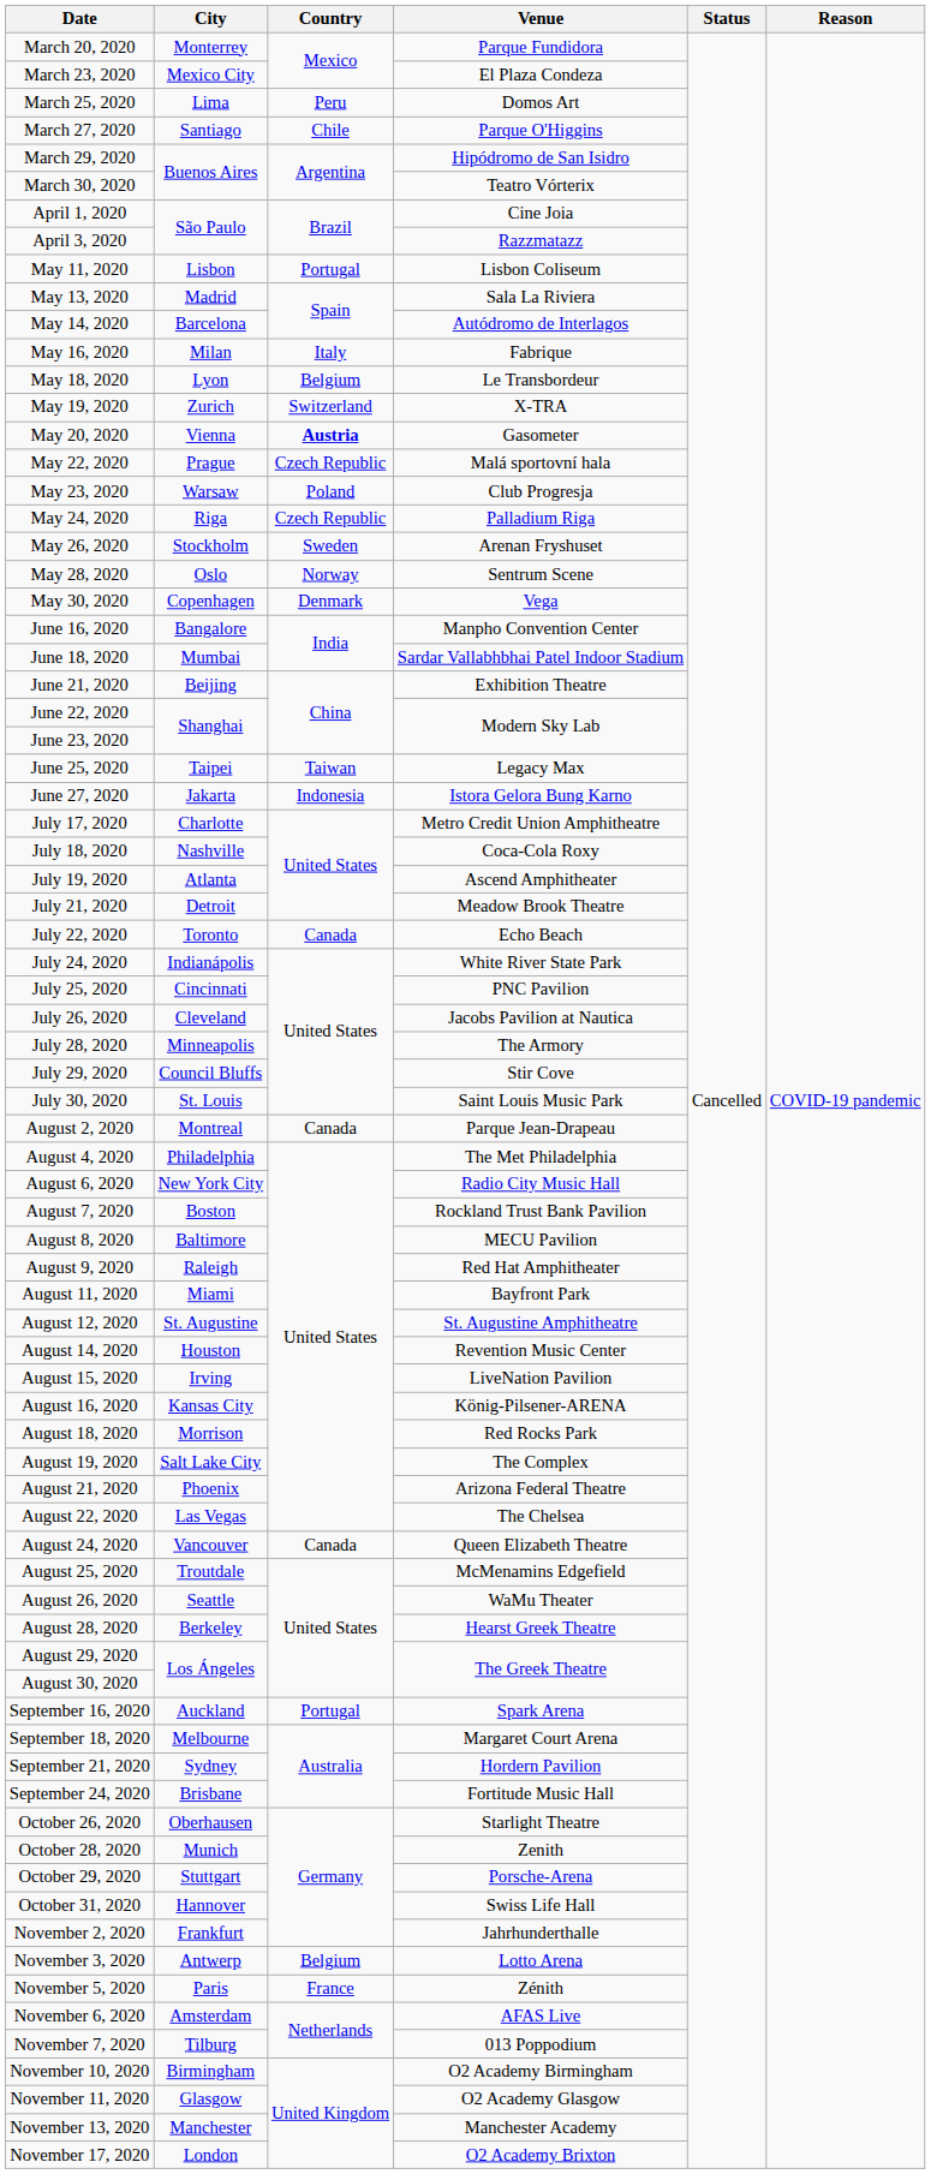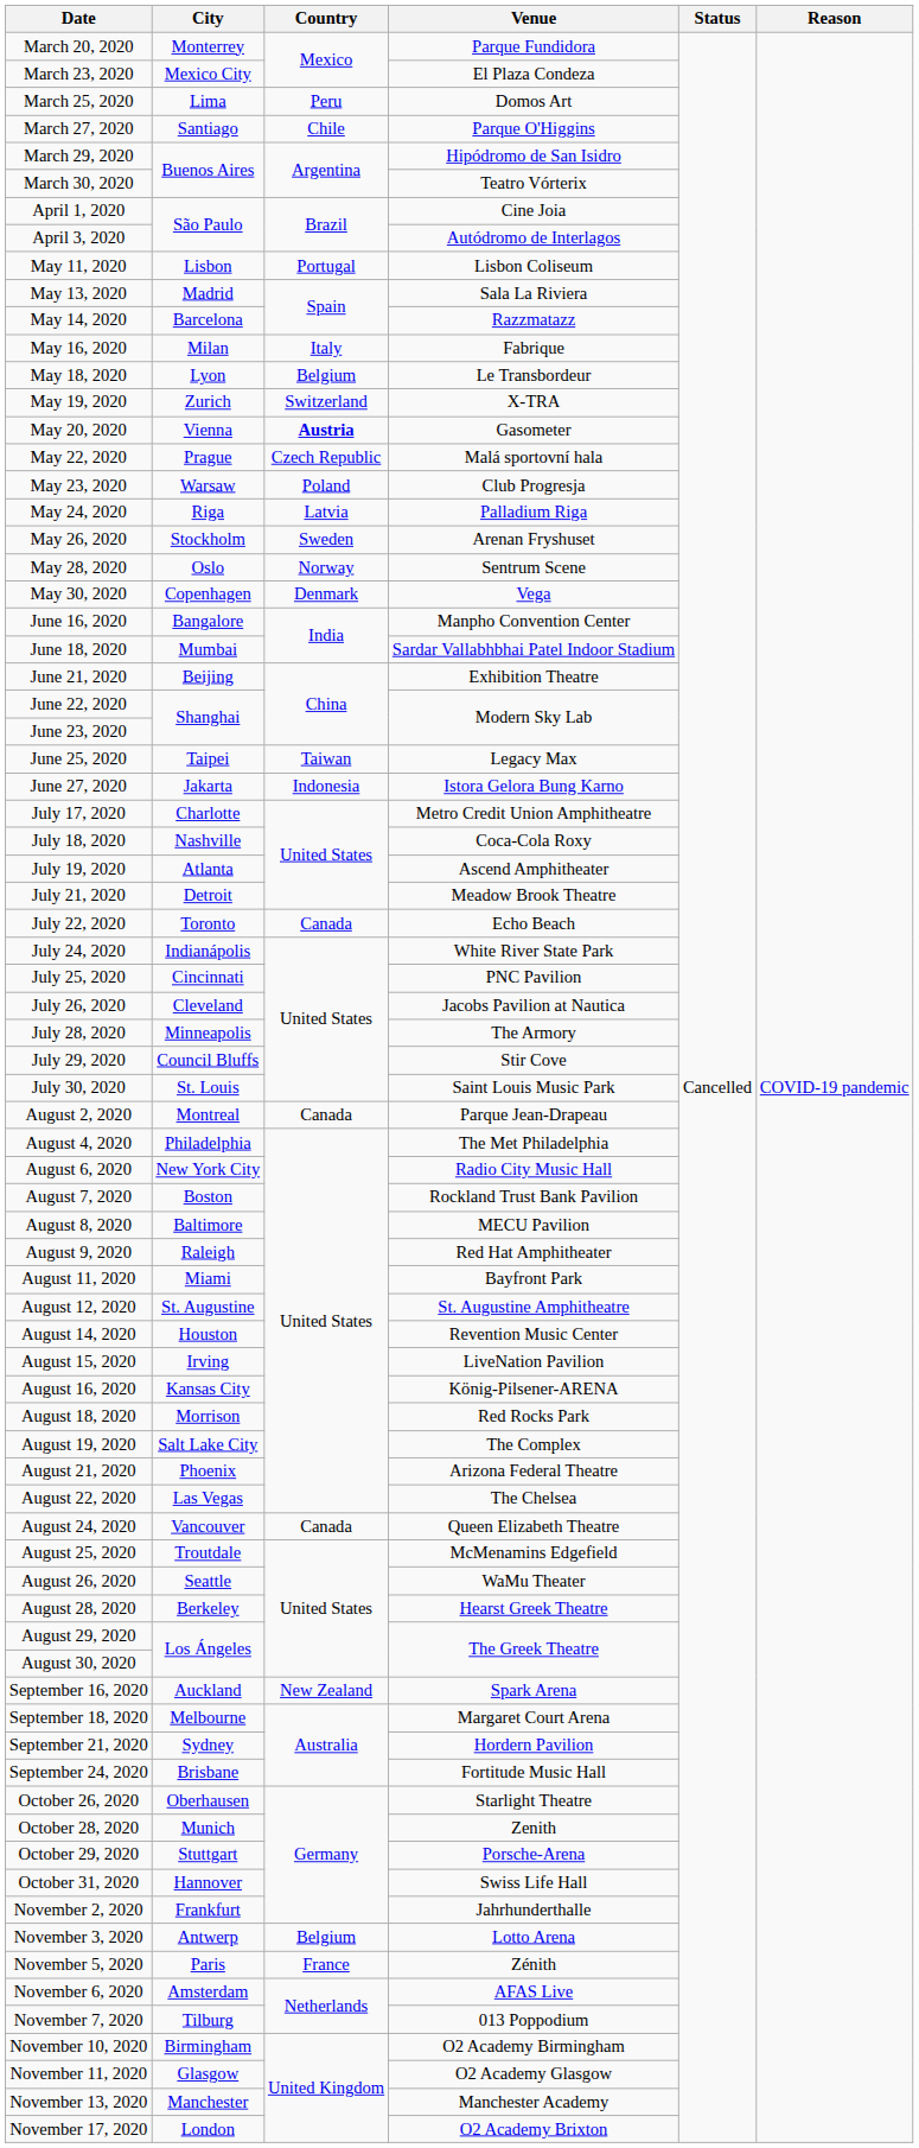 <table class="wikitable" style="text-align:center;">
 <tr>
 <th>Date</th>
 <th>City</th>
 <th>Country</th>
 <th>Venue</th>
 <th>Status</th>
 <th>Reason</th>
 </tr>
 <tr>
 <td>March 20, 2020</td>
 <td><a href='#'>Monterrey</a></td>
 <td rowspan="2"><a href='#'>Mexico</a></td>
 <td><a href='#'>Parque Fundidora</a></td>
 <td rowspan="77">Cancelled</td>
 <td rowspan="77"><a href='#'>COVID-19 pandemic</a></td>
 </tr>
 <tr>
 <td>March 23, 2020</td>
 <td><a href='#'>Mexico City</a></td>
 <td>El Plaza Condeza</td>
 </tr>
 <tr>
 <td>March 25, 2020</td>
 <td><a href='#'>Lima</a></td>
 <td><a href='#'>Peru</a></td>
 <td>Domos Art</td>
 </tr>
 <tr>
 <td>March 27, 2020</td>
 <td><a href='#'>Santiago</a></td>
 <td><a href='#'>Chile</a></td>
 <td><a href='#'>Parque O'Higgins</a></td>
 </tr>
 <tr>
 <td>March 29, 2020</td>
 <td rowspan="2"><a href='#'>Buenos Aires</a></td>
 <td rowspan="2"><a href='#'>Argentina</a></td>
 <td><a href='#'>Hipódromo de San Isidro</a></td>
 </tr>
 <tr>
 <td>March 30, 2020</td>
 <td>Teatro Vórterix</td>
 </tr>
 <tr>
 <td>April 1, 2020</td>
 <td rowspan="2"><a href='#'>São Paulo</a></td>
 <td rowspan="2"><a href='#'>Brazil</a></td>
 <td>Cine Joia</td>
 </tr>
 <tr>
 <td>April 3, 2020</td>
-<td><a href='#'>Razzmatazz</a></td>
+<td><a href='#'>Autódromo de Interlagos</a></td>
 </tr>
 <tr>
 <td>May 11, 2020</td>
 <td><a href='#'>Lisbon</a></td>
 <td><a href='#'>Portugal</a></td>
 <td>Lisbon Coliseum</td>
 </tr>
 <tr>
 <td>May 13, 2020</td>
 <td><a href='#'>Madrid</a></td>
 <td rowspan="2"><a href='#'>Spain</a></td>
 <td>Sala La Riviera</td>
 </tr>
 <tr>
 <td>May 14, 2020</td>
 <td><a href='#'>Barcelona</a></td>
-<td><a href='#'>Autódromo de Interlagos</a></td>
+<td><a href='#'>Razzmatazz</a></td>
 </tr>
 <tr>
 <td>May 16, 2020</td>
 <td><a href='#'>Milan</a></td>
 <td><a href='#'>Italy</a></td>
 <td>Fabrique</td>
 </tr>
 <tr>
 <td>May 18, 2020</td>
 <td><a href='#'>Lyon</a></td>
 <td><a href='#'>Belgium</a></td>
 <td>Le Transbordeur</td>
 </tr>
 <tr>
 <td>May 19, 2020</td>
 <td><a href='#'>Zurich</a></td>
 <td><a href='#'>Switzerland</a></td>
 <td>X-TRA</td>
 </tr>
 <tr>
 <td>May 20, 2020</td>
 <td><a href='#'>Vienna</a></td>
 <td><strong><a href='#'>Austria</a></strong></td>
 <td>Gasometer</td>
 </tr>
 <tr>
 <td>May 22, 2020</td>
 <td><a href='#'>Prague</a></td>
 <td><a href='#'>Czech Republic</a></td>
 <td>Malá sportovní hala</td>
 </tr>
 <tr>
 <td>May 23, 2020</td>
 <td><a href='#'>Warsaw</a></td>
 <td><a href='#'>Poland</a></td>
 <td>Club Progresja</td>
 </tr>
 <tr>
 <td>May 24, 2020</td>
 <td><a href='#'>Riga</a></td>
-<td><a href='#'>Czech Republic</a></td>
+<td><a href='#'>Latvia</a></td>
 <td><a href='#'>Palladium Riga</a></td>
 </tr>
 <tr>
 <td>May 26, 2020</td>
 <td><a href='#'>Stockholm</a></td>
 <td><a href='#'>Sweden</a></td>
 <td>Arenan Fryshuset</td>
 </tr>
 <tr>
 <td>May 28, 2020</td>
 <td><a href='#'>Oslo</a></td>
 <td><a href='#'>Norway</a></td>
 <td>Sentrum Scene</td>
 </tr>
 <tr>
 <td>May 30, 2020</td>
 <td><a href='#'>Copenhagen</a></td>
 <td><a href='#'>Denmark</a></td>
 <td><a href='#'>Vega</a></td>
 </tr>
 <tr>
 <td>June 16, 2020</td>
 <td><a href='#'>Bangalore</a></td>
 <td rowspan="2"><a href='#'>India</a></td>
 <td>Manpho Convention Center</td>
 </tr>
 <tr>
 <td>June 18, 2020</td>
 <td><a href='#'>Mumbai</a></td>
 <td><a href='#'>Sardar Vallabhbhai Patel Indoor Stadium</a></td>
 </tr>
 <tr>
 <td>June 21, 2020</td>
 <td><a href='#'>Beijing</a></td>
 <td rowspan="3"><a href='#'>China</a></td>
 <td>Exhibition Theatre</td>
 </tr>
 <tr>
 <td>June 22, 2020</td>
 <td rowspan="2"><a href='#'>Shanghai</a></td>
 <td rowspan="2">Modern Sky Lab</td>
 </tr>
 <tr>
 <td>June 23, 2020</td>
 </tr>
 <tr>
 <td>June 25, 2020</td>
 <td><a href='#'>Taipei</a></td>
 <td><a href='#'>Taiwan</a></td>
 <td>Legacy Max</td>
 </tr>
 <tr>
 <td>June 27, 2020</td>
 <td><a href='#'>Jakarta</a></td>
 <td><a href='#'>Indonesia</a></td>
 <td><a href='#'>Istora Gelora Bung Karno</a></td>
 </tr>
 <tr>
 <td>July 17, 2020</td>
 <td><a href='#'>Charlotte</a></td>
 <td rowspan="4"><a href='#'>United States</a></td>
 <td>Metro Credit Union Amphitheatre</td>
 </tr>
 <tr>
 <td>July 18, 2020</td>
 <td><a href='#'>Nashville</a></td>
 <td>Coca-Cola Roxy</td>
 </tr>
 <tr>
 <td>July 19, 2020</td>
 <td><a href='#'>Atlanta</a></td>
 <td>Ascend Amphitheater</td>
 </tr>
 <tr>
 <td>July 21, 2020</td>
 <td><a href='#'>Detroit</a></td>
 <td>Meadow Brook Theatre</td>
 </tr>
 <tr>
 <td>July 22, 2020</td>
 <td><a href='#'>Toronto</a></td>
 <td><a href='#'>Canada</a></td>
 <td>Echo Beach</td>
 </tr>
 <tr>
 <td>July 24, 2020</td>
 <td><a href='#'>Indianápolis</a></td>
 <td rowspan="6">United States</td>
 <td>White River State Park</td>
 </tr>
 <tr>
 <td>July 25, 2020</td>
 <td><a href='#'>Cincinnati</a></td>
 <td>PNC Pavilion</td>
 </tr>
 <tr>
 <td>July 26, 2020</td>
 <td><a href='#'>Cleveland</a></td>
 <td>Jacobs Pavilion at Nautica</td>
 </tr>
 <tr>
 <td>July 28, 2020</td>
 <td><a href='#'>Minneapolis</a></td>
 <td>The Armory</td>
 </tr>
 <tr>
 <td>July 29, 2020</td>
 <td><a href='#'>Council Bluffs</a></td>
 <td>Stir Cove</td>
 </tr>
 <tr>
 <td>July 30, 2020</td>
 <td><a href='#'>St. Louis</a></td>
 <td>Saint Louis Music Park</td>
 </tr>
 <tr>
 <td>August 2, 2020</td>
 <td><a href='#'>Montreal</a></td>
 <td>Canada</td>
 <td>Parque Jean-Drapeau</td>
 </tr>
 <tr>
 <td>August 4, 2020</td>
 <td><a href='#'>Philadelphia</a></td>
 <td rowspan="14">United States</td>
 <td>The Met Philadelphia</td>
 </tr>
 <tr>
 <td>August 6, 2020</td>
 <td><a href='#'>New York City</a></td>
 <td><a href='#'>Radio City Music Hall</a></td>
 </tr>
 <tr>
 <td>August 7, 2020</td>
 <td><a href='#'>Boston</a></td>
 <td>Rockland Trust Bank Pavilion</td>
 </tr>
 <tr>
 <td>August 8, 2020</td>
 <td><a href='#'>Baltimore</a></td>
 <td>MECU Pavilion</td>
 </tr>
 <tr>
 <td>August 9, 2020</td>
 <td><a href='#'>Raleigh</a></td>
 <td>Red Hat Amphitheater</td>
 </tr>
 <tr>
 <td>August 11, 2020</td>
 <td><a href='#'>Miami</a></td>
 <td>Bayfront Park</td>
 </tr>
 <tr>
 <td>August 12, 2020</td>
 <td><a href='#'>St. Augustine</a></td>
 <td><a href='#'>St. Augustine Amphitheatre</a></td>
 </tr>
 <tr>
 <td>August 14, 2020</td>
 <td><a href='#'>Houston</a></td>
 <td>Revention Music Center</td>
 </tr>
 <tr>
 <td>August 15, 2020</td>
 <td><a href='#'>Irving</a></td>
 <td>LiveNation Pavilion</td>
 </tr>
 <tr>
 <td>August 16, 2020</td>
 <td><a href='#'>Kansas City</a></td>
 <td>König-Pilsener-ARENA</td>
 </tr>
 <tr>
 <td>August 18, 2020</td>
 <td><a href='#'>Morrison</a></td>
 <td>Red Rocks Park</td>
 </tr>
 <tr>
 <td>August 19, 2020</td>
 <td><a href='#'>Salt Lake City</a></td>
 <td>The Complex</td>
 </tr>
 <tr>
 <td>August 21, 2020</td>
 <td><a href='#'>Phoenix</a></td>
 <td>Arizona Federal Theatre</td>
 </tr>
 <tr>
 <td>August 22, 2020</td>
 <td><a href='#'>Las Vegas</a></td>
 <td>The Chelsea</td>
 </tr>
 <tr>
 <td>August 24, 2020</td>
 <td><a href='#'>Vancouver</a></td>
 <td>Canada</td>
 <td>Queen Elizabeth Theatre</td>
 </tr>
 <tr>
 <td>August 25, 2020</td>
 <td><a href='#'>Troutdale</a></td>
 <td rowspan="5">United States</td>
 <td>McMenamins Edgefield</td>
 </tr>
 <tr>
 <td>August 26, 2020</td>
 <td><a href='#'>Seattle</a></td>
 <td>WaMu Theater</td>
 </tr>
 <tr>
 <td>August 28, 2020</td>
 <td><a href='#'>Berkeley</a></td>
 <td><a href='#'>Hearst Greek Theatre</a></td>
 </tr>
 <tr>
 <td>August 29, 2020</td>
 <td rowspan="2"><a href='#'>Los Ángeles</a></td>
 <td rowspan="2"><a href='#'>The Greek Theatre</a></td>
 </tr>
 <tr>
 <td>August 30, 2020</td>
 </tr>
 <tr>
 <td>September 16, 2020</td>
 <td><a href='#'>Auckland</a></td>
-<td><a href='#'>Portugal</a></td>
+<td><a href='#'>New Zealand</a></td>
 <td><a href='#'>Spark Arena</a></td>
 </tr>
 <tr>
 <td>September 18, 2020</td>
 <td><a href='#'>Melbourne</a></td>
 <td rowspan="3"><a href='#'>Australia</a></td>
 <td>Margaret Court Arena</td>
 </tr>
 <tr>
 <td>September 21, 2020</td>
 <td><a href='#'>Sydney</a></td>
 <td><a href='#'>Hordern Pavilion</a></td>
 </tr>
 <tr>
 <td>September 24, 2020</td>
 <td><a href='#'>Brisbane</a></td>
 <td>Fortitude Music Hall</td>
 </tr>
 <tr>
 <td>October 26, 2020</td>
 <td><a href='#'>Oberhausen</a></td>
 <td rowspan="5"><a href='#'>Germany</a></td>
 <td>Starlight Theatre</td>
 </tr>
 <tr>
 <td>October 28, 2020</td>
 <td><a href='#'>Munich</a></td>
 <td>Zenith</td>
 </tr>
 <tr>
 <td>October 29, 2020</td>
 <td><a href='#'>Stuttgart</a></td>
 <td><a href='#'>Porsche-Arena</a></td>
 </tr>
 <tr>
 <td>October 31, 2020</td>
 <td><a href='#'>Hannover</a></td>
 <td>Swiss Life Hall</td>
 </tr>
 <tr>
 <td>November 2, 2020</td>
 <td><a href='#'>Frankfurt</a></td>
 <td>Jahrhunderthalle</td>
 </tr>
 <tr>
 <td>November 3, 2020</td>
 <td><a href='#'>Antwerp</a></td>
 <td><a href='#'>Belgium</a></td>
 <td><a href='#'>Lotto Arena</a></td>
 </tr>
 <tr>
 <td>November 5, 2020</td>
 <td><a href='#'>Paris</a></td>
 <td><a href='#'>France</a></td>
 <td>Zénith</td>
 </tr>
 <tr>
 <td>November 6, 2020</td>
 <td><a href='#'>Amsterdam</a></td>
 <td rowspan="2"><a href='#'>Netherlands</a></td>
 <td><a href='#'>AFAS Live</a></td>
 </tr>
 <tr>
 <td>November 7, 2020</td>
 <td><a href='#'>Tilburg</a></td>
 <td>013 Poppodium</td>
 </tr>
 <tr>
 <td>November 10, 2020</td>
 <td><a href='#'>Birmingham</a></td>
 <td rowspan="4"><a href='#'>United Kingdom</a></td>
 <td>O2 Academy Birmingham</td>
 </tr>
 <tr>
 <td>November 11, 2020</td>
 <td><a href='#'>Glasgow</a></td>
 <td>O2 Academy Glasgow</td>
 </tr>
 <tr>
 <td>November 13, 2020</td>
 <td><a href='#'>Manchester</a></td>
 <td>Manchester Academy</td>
 </tr>
 <tr>
 <td>November 17, 2020</td>
 <td><a href='#'>London</a></td>
 <td><a href='#'>O2 Academy Brixton</a></td>
 </tr>
 </table>
